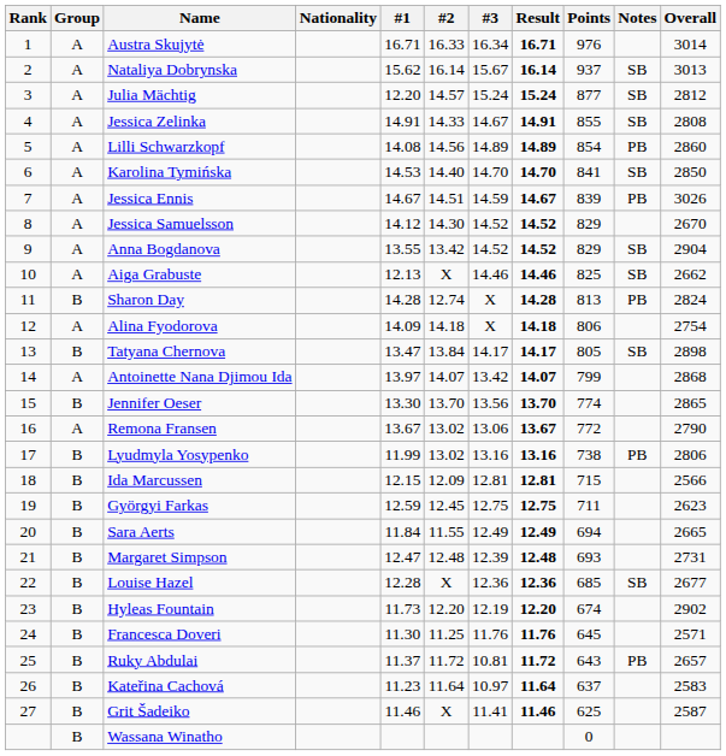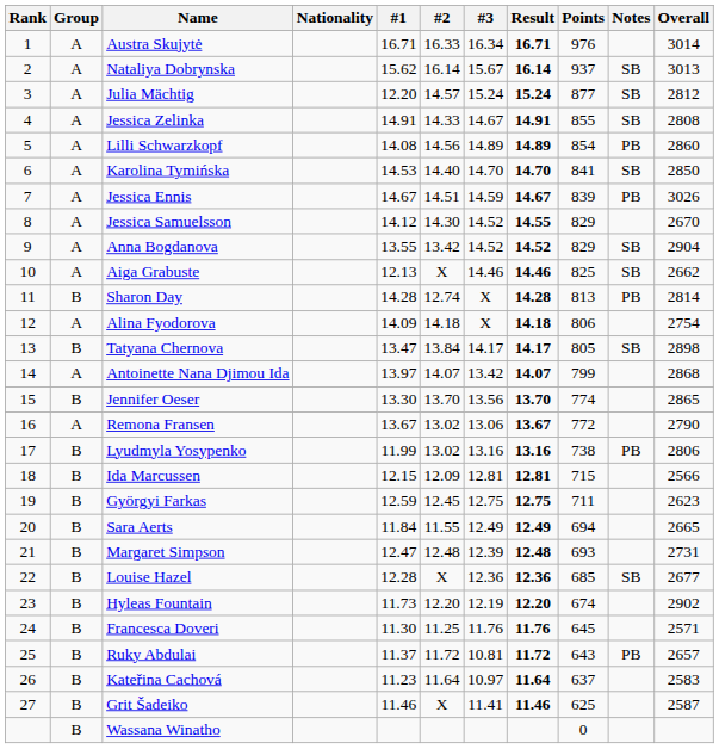 <table class="wikitable sortable" style="text-align:center">
 <tr>
 <th>Rank</th>
 <th>Group</th>
 <th>Name</th>
 <th>Nationality</th>
 <th>#1</th>
 <th>#2</th>
 <th>#3</th>
 <th>Result</th>
 <th>Points</th>
 <th>Notes</th>
 <th>Overall</th>
 </tr>
 <tr>
 <td>1</td>
 <td>A</td>
 <td align=left><a href='#'>Austra Skujytė</a></td>
 <td align=left></td>
 <td>16.71</td>
 <td>16.33</td>
 <td>16.34</td>
 <td><strong>16.71</strong></td>
 <td>976</td>
 <td></td>
 <td>3014</td>
 </tr>
 <tr>
 <td>2</td>
 <td>A</td>
 <td align=left><a href='#'>Nataliya Dobrynska</a></td>
 <td align=left></td>
 <td>15.62</td>
 <td>16.14</td>
 <td>15.67</td>
 <td><strong>16.14</strong></td>
 <td>937</td>
 <td>SB</td>
 <td>3013</td>
 </tr>
 <tr>
 <td>3</td>
 <td>A</td>
 <td align=left><a href='#'>Julia Mächtig</a></td>
 <td align=left></td>
 <td>12.20</td>
 <td>14.57</td>
 <td>15.24</td>
 <td><strong>15.24</strong></td>
 <td>877</td>
 <td>SB</td>
 <td>2812</td>
 </tr>
 <tr>
 <td>4</td>
 <td>A</td>
 <td align=left><a href='#'>Jessica Zelinka</a></td>
 <td align=left></td>
 <td>14.91</td>
 <td>14.33</td>
 <td>14.67</td>
 <td><strong>14.91</strong></td>
 <td>855</td>
 <td>SB</td>
 <td>2808</td>
 </tr>
 <tr>
 <td>5</td>
 <td>A</td>
 <td align=left><a href='#'>Lilli Schwarzkopf</a></td>
 <td align=left></td>
 <td>14.08</td>
 <td>14.56</td>
 <td>14.89</td>
 <td><strong>14.89</strong></td>
 <td>854</td>
 <td>PB</td>
 <td>2860</td>
 </tr>
 <tr>
 <td>6</td>
 <td>A</td>
 <td align=left><a href='#'>Karolina Tymińska</a></td>
 <td align=left></td>
 <td>14.53</td>
 <td>14.40</td>
 <td>14.70</td>
 <td><strong>14.70</strong></td>
 <td>841</td>
 <td>SB</td>
 <td>2850</td>
 </tr>
 <tr>
 <td>7</td>
 <td>A</td>
 <td align=left><a href='#'>Jessica Ennis</a></td>
 <td align=left></td>
 <td>14.67</td>
 <td>14.51</td>
 <td>14.59</td>
 <td><strong>14.67</strong></td>
 <td>839</td>
 <td>PB</td>
 <td>3026</td>
 </tr>
 <tr>
 <td>8</td>
 <td>A</td>
 <td align=left><a href='#'>Jessica Samuelsson</a></td>
 <td align=left></td>
 <td>14.12</td>
 <td>14.30</td>
 <td>14.52</td>
-<td><strong>14.52</strong></td>
+<td><strong>14.55</strong></td>
 <td>829</td>
 <td></td>
 <td>2670</td>
 </tr>
 <tr>
 <td>9</td>
 <td>A</td>
 <td align=left><a href='#'>Anna Bogdanova</a></td>
 <td align=left></td>
 <td>13.55</td>
 <td>13.42</td>
 <td>14.52</td>
 <td><strong>14.52</strong></td>
 <td>829</td>
 <td>SB</td>
 <td>2904</td>
 </tr>
 <tr>
 <td>10</td>
 <td>A</td>
 <td align=left><a href='#'>Aiga Grabuste</a></td>
 <td align=left></td>
 <td>12.13</td>
 <td>X</td>
 <td>14.46</td>
 <td><strong>14.46</strong></td>
 <td>825</td>
 <td>SB</td>
 <td>2662</td>
 </tr>
 <tr>
 <td>11</td>
 <td>B</td>
 <td align=left><a href='#'>Sharon Day</a></td>
 <td align=left></td>
 <td>14.28</td>
 <td>12.74</td>
 <td>X</td>
 <td><strong>14.28</strong></td>
 <td>813</td>
 <td>PB</td>
-<td>2824</td>
+<td>2814</td>
 </tr>
 <tr>
 <td>12</td>
 <td>A</td>
 <td align=left><a href='#'>Alina Fyodorova</a></td>
 <td align=left></td>
 <td>14.09</td>
 <td>14.18</td>
 <td>X</td>
 <td><strong>14.18</strong></td>
 <td>806</td>
 <td></td>
 <td>2754</td>
 </tr>
 <tr>
 <td>13</td>
 <td>B</td>
 <td align=left><a href='#'>Tatyana Chernova</a></td>
 <td align=left></td>
 <td>13.47</td>
 <td>13.84</td>
 <td>14.17</td>
 <td><strong>14.17</strong></td>
 <td>805</td>
 <td>SB</td>
 <td>2898</td>
 </tr>
 <tr>
 <td>14</td>
 <td>A</td>
 <td align=left><a href='#'>Antoinette Nana Djimou Ida</a></td>
 <td align=left></td>
 <td>13.97</td>
 <td>14.07</td>
 <td>13.42</td>
 <td><strong>14.07</strong></td>
 <td>799</td>
 <td></td>
 <td>2868</td>
 </tr>
 <tr>
 <td>15</td>
 <td>B</td>
 <td align=left><a href='#'>Jennifer Oeser</a></td>
 <td align=left></td>
 <td>13.30</td>
 <td>13.70</td>
 <td>13.56</td>
 <td><strong>13.70</strong></td>
 <td>774</td>
 <td></td>
 <td>2865</td>
 </tr>
 <tr>
 <td>16</td>
 <td>A</td>
 <td align=left><a href='#'>Remona Fransen</a></td>
 <td align=left></td>
 <td>13.67</td>
 <td>13.02</td>
 <td>13.06</td>
 <td><strong>13.67</strong></td>
 <td>772</td>
 <td></td>
 <td>2790</td>
 </tr>
 <tr>
 <td>17</td>
 <td>B</td>
 <td align=left><a href='#'>Lyudmyla Yosypenko</a></td>
 <td align=left></td>
 <td>11.99</td>
 <td>13.02</td>
 <td>13.16</td>
 <td><strong>13.16</strong></td>
 <td>738</td>
 <td>PB</td>
 <td>2806</td>
 </tr>
 <tr>
 <td>18</td>
 <td>B</td>
 <td align=left><a href='#'>Ida Marcussen</a></td>
 <td align=left></td>
 <td>12.15</td>
 <td>12.09</td>
 <td>12.81</td>
 <td><strong>12.81</strong></td>
 <td>715</td>
 <td></td>
 <td>2566</td>
 </tr>
 <tr>
 <td>19</td>
 <td>B</td>
 <td align=left><a href='#'>Györgyi Farkas</a></td>
 <td align=left></td>
 <td>12.59</td>
 <td>12.45</td>
 <td>12.75</td>
 <td><strong>12.75</strong></td>
 <td>711</td>
 <td></td>
 <td>2623</td>
 </tr>
 <tr>
 <td>20</td>
 <td>B</td>
 <td align=left><a href='#'>Sara Aerts</a></td>
 <td align=left></td>
 <td>11.84</td>
 <td>11.55</td>
 <td>12.49</td>
 <td><strong>12.49</strong></td>
 <td>694</td>
 <td></td>
 <td>2665</td>
 </tr>
 <tr>
 <td>21</td>
 <td>B</td>
 <td align=left><a href='#'>Margaret Simpson</a></td>
 <td align=left></td>
 <td>12.47</td>
 <td>12.48</td>
 <td>12.39</td>
 <td><strong>12.48</strong></td>
 <td>693</td>
 <td></td>
 <td>2731</td>
 </tr>
 <tr>
 <td>22</td>
 <td>B</td>
 <td align=left><a href='#'>Louise Hazel</a></td>
 <td align=left></td>
 <td>12.28</td>
 <td>X</td>
 <td>12.36</td>
 <td><strong>12.36</strong></td>
 <td>685</td>
 <td>SB</td>
 <td>2677</td>
 </tr>
 <tr>
 <td>23</td>
 <td>B</td>
 <td align=left><a href='#'>Hyleas Fountain</a></td>
 <td align=left></td>
 <td>11.73</td>
 <td>12.20</td>
 <td>12.19</td>
 <td><strong>12.20</strong></td>
 <td>674</td>
 <td></td>
 <td>2902</td>
 </tr>
 <tr>
 <td>24</td>
 <td>B</td>
 <td align=left><a href='#'>Francesca Doveri</a></td>
 <td align=left></td>
 <td>11.30</td>
 <td>11.25</td>
 <td>11.76</td>
 <td><strong>11.76</strong></td>
 <td>645</td>
 <td></td>
 <td>2571</td>
 </tr>
 <tr>
 <td>25</td>
 <td>B</td>
 <td align=left><a href='#'>Ruky Abdulai</a></td>
 <td align=left></td>
 <td>11.37</td>
 <td>11.72</td>
 <td>10.81</td>
 <td><strong>11.72</strong></td>
 <td>643</td>
 <td>PB</td>
 <td>2657</td>
 </tr>
 <tr>
 <td>26</td>
 <td>B</td>
 <td align=left><a href='#'>Kateřina Cachová</a></td>
 <td align=left></td>
 <td>11.23</td>
 <td>11.64</td>
 <td>10.97</td>
 <td><strong>11.64</strong></td>
 <td>637</td>
 <td></td>
 <td>2583</td>
 </tr>
 <tr>
 <td>27</td>
 <td>B</td>
 <td align=left><a href='#'>Grit Šadeiko</a></td>
 <td align=left></td>
 <td>11.46</td>
 <td>X</td>
 <td>11.41</td>
 <td><strong>11.46</strong></td>
 <td>625</td>
 <td></td>
 <td>2587</td>
 </tr>
 <tr>
 <td></td>
 <td>B</td>
 <td align=left><a href='#'>Wassana Winatho</a></td>
 <td align=left></td>
 <td></td>
 <td></td>
 <td></td>
 <td></td>
 <td>0</td>
 <td></td>
 <td></td>
 </tr>
 </table>
